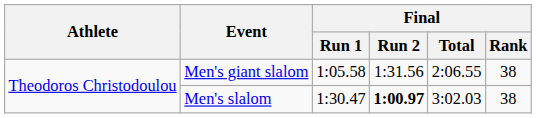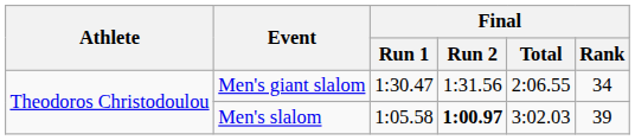 <table class="wikitable" style="font-size:90%">
 <tr>
 <th rowspan="2">Athlete</th>
 <th rowspan="2">Event</th>
 <th colspan="5">Final</th>
 </tr>
 <tr>
 <th>Run 1</th>
 <th>Run 2</th>
 <th>Total</th>
 <th>Rank</th>
 </tr>
 <tr>
 <td rowspan=2><a href='#'>Theodoros Christodoulou</a></td>
 <td><a href='#'>Men's giant slalom</a></td>
-<td align="center">1:05.58</td>
+<td align="center">1:30.47</td>
 <td align="center">1:31.56</td>
 <td align="center">2:06.55</td>
-<td align="center">38</td>
+<td align="center">34</td>
 </tr>
 <tr>
 <td><a href='#'>Men's slalom</a></td>
-<td align="center">1:30.47</td>
+<td align="center">1:05.58</td>
 <td align="center"><strong>1:00.97</strong></td>
 <td align="center">3:02.03</td>
-<td align="center">38</td>
+<td align="center">39</td>
 </tr>
 </table>
